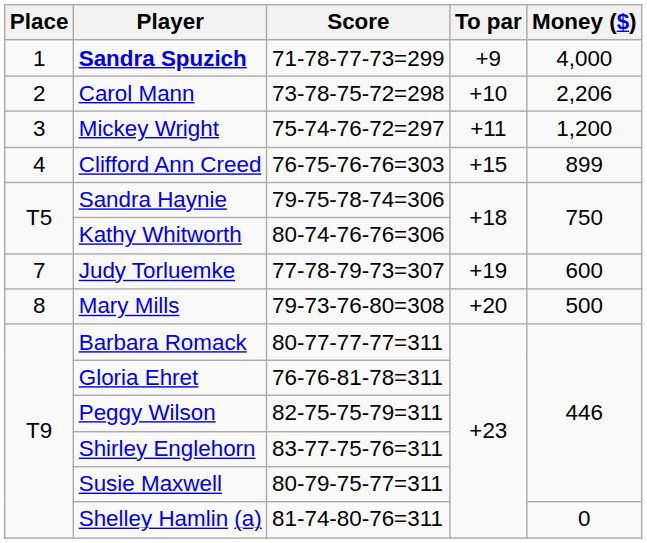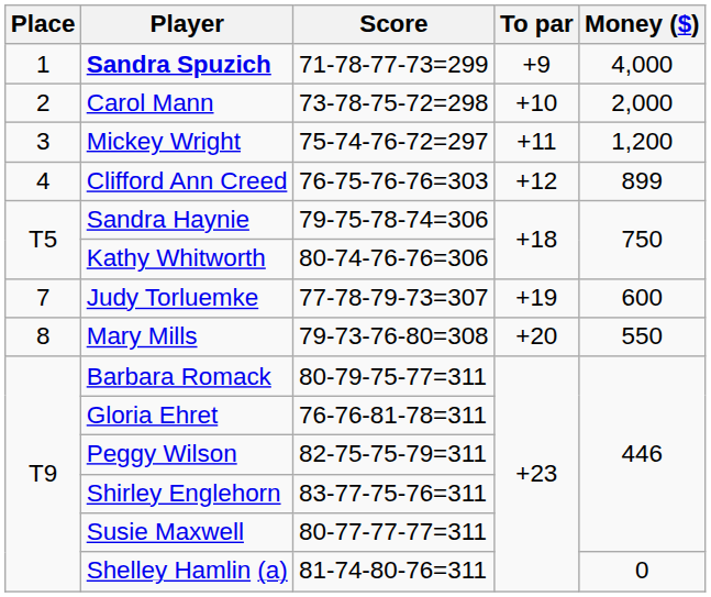 <table class="wikitable">
 <tr>
 <th>Place</th>
 <th>Player</th>
 <th>Score</th>
 <th>To par</th>
 <th>Money (<a href='#'>$</a>)</th>
 </tr>
 <tr>
 <td align=center>1</td>
 <td> <strong><a href='#'>Sandra Spuzich</a></strong></td>
 <td>71-78-77-73=299</td>
 <td align=center>+9</td>
 <td align=center>4,000</td>
 </tr>
 <tr>
 <td align=center>2</td>
 <td> <a href='#'>Carol Mann</a></td>
 <td>73-78-75-72=298</td>
 <td align=center>+10</td>
-<td align=center>2,206</td>
+<td align=center>2,000</td>
 </tr>
 <tr>
 <td align=center>3</td>
 <td> <a href='#'>Mickey Wright</a></td>
 <td>75-74-76-72=297</td>
 <td align=center>+11</td>
 <td align=center>1,200</td>
 </tr>
 <tr>
 <td align=center>4</td>
 <td> <a href='#'>Clifford Ann Creed</a></td>
 <td>76-75-76-76=303</td>
-<td align=center>+15</td>
+<td align=center>+12</td>
 <td align=center>899</td>
 </tr>
 <tr>
 <td align=center rowspan=2>T5</td>
 <td> <a href='#'>Sandra Haynie</a></td>
 <td>79-75-78-74=306</td>
 <td align=center rowspan=2>+18</td>
 <td align=center rowspan=2>750</td>
 </tr>
 <tr>
 <td> <a href='#'>Kathy Whitworth</a></td>
 <td>80-74-76-76=306</td>
 </tr>
 <tr>
 <td align=center>7</td>
 <td> <a href='#'>Judy Torluemke</a></td>
 <td>77-78-79-73=307</td>
 <td align=center>+19</td>
 <td align=center>600</td>
 </tr>
 <tr>
 <td align=center>8</td>
 <td> <a href='#'>Mary Mills</a></td>
 <td>79-73-76-80=308</td>
 <td align=center>+20</td>
-<td align=center>500</td>
+<td align=center>550</td>
 </tr>
 <tr>
 <td align=center rowspan=6>T9</td>
 <td> <a href='#'>Barbara Romack</a></td>
-<td>80-77-77-77=311</td>
+<td>80-79-75-77=311</td>
 <td align=center rowspan=6>+23</td>
 <td align=center rowspan=5>446</td>
 </tr>
 <tr>
 <td> <a href='#'>Gloria Ehret</a></td>
 <td>76-76-81-78=311</td>
 </tr>
 <tr>
 <td> <a href='#'>Peggy Wilson</a></td>
 <td>82-75-75-79=311</td>
 </tr>
 <tr>
 <td> <a href='#'>Shirley Englehorn</a></td>
 <td>83-77-75-76=311</td>
 </tr>
 <tr>
 <td> <a href='#'>Susie Maxwell</a></td>
-<td>80-79-75-77=311</td>
+<td>80-77-77-77=311</td>
 </tr>
 <tr>
 <td> <a href='#'>Shelley Hamlin</a> <a href='#'>(a)</a></td>
 <td>81-74-80-76=311</td>
 <td align=center>0</td>
 </tr>
 </table>
